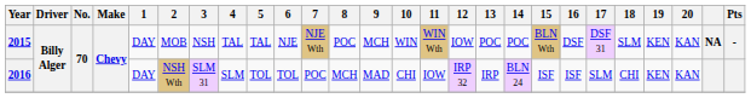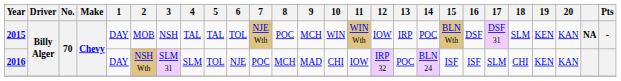 <table class="wikitable" style="text-align:center; font-size:75%">
 <tr>
 <th>Year</th>
 <th>Driver</th>
 <th>No.</th>
 <th>Make</th>
 <th>1</th>
 <th>2</th>
 <th>3</th>
 <th>4</th>
 <th>5</th>
 <th>6</th>
 <th>7</th>
 <th>8</th>
 <th>9</th>
 <th>10</th>
 <th>11</th>
 <th>12</th>
 <th>13</th>
 <th>14</th>
 <th>15</th>
 <th>16</th>
 <th>17</th>
 <th>18</th>
 <th>19</th>
 <th>20</th>
 <th></th>
 <th>Pts</th>
 </tr>
 <tr>
 <th><a href='#'>2015</a></th>
 <th rowspan=2>Billy Alger</th>
 <th rowspan=2>70</th>
 <th rowspan=2><a href='#'>Chevy</a></th>
 <td><a href='#'>DAY</a></td>
 <td><a href='#'>MOB</a></td>
 <td><a href='#'>NSH</a></td>
 <td><a href='#'>TAL</a></td>
 <td><a href='#'>TAL</a></td>
-<td><a href='#'>NJE</a></td>
+<td><a href='#'>TOL</a></td>
 <td style="background:#DFC484;"><a href='#'>NJE</a><br><small>Wth</small></td>
 <td><a href='#'>POC</a></td>
 <td><a href='#'>MCH</a></td>
 <td><a href='#'>WIN</a></td>
 <td style="background:#DFC484;"><a href='#'>WIN</a><br><small>Wth</small></td>
 <td><a href='#'>IOW</a></td>
-<td><a href='#'>POC</a></td>
+<td><a href='#'>IRP</a></td>
 <td><a href='#'>POC</a></td>
 <td style="background:#DFC484;"><a href='#'>BLN</a><br><small>Wth</small></td>
 <td><a href='#'>DSF</a></td>
 <td style="background:#EFCFFF"><a href='#'>DSF</a><br><small>31</small></td>
 <td><a href='#'>SLM</a></td>
 <td><a href='#'>KEN</a></td>
 <td><a href='#'>KAN</a></td>
 <th>NA</th>
 <th>-</th>
 </tr>
 <tr>
 <th><a href='#'>2016</a></th>
 <td><a href='#'>DAY</a></td>
 <td style="background:#DFC484;"><a href='#'>NSH</a><br><small>Wth</small></td>
 <td style="background:#EFCFFF"><a href='#'>SLM</a><br><small>31</small></td>
 <td><a href='#'>SLM</a></td>
 <td><a href='#'>TOL</a></td>
-<td><a href='#'>TOL</a></td>
+<td><a href='#'>NJE</a></td>
 <td><a href='#'>POC</a></td>
 <td><a href='#'>MCH</a></td>
 <td><a href='#'>MAD</a></td>
 <td><a href='#'>CHI</a></td>
 <td><a href='#'>IOW</a></td>
 <td style="background:#EFCFFF"><a href='#'>IRP</a><br><small>32</small></td>
-<td><a href='#'>IRP</a></td>
+<td><a href='#'>POC</a></td>
 <td style="background:#EFCFFF"><a href='#'>BLN</a><br><small>24</small></td>
 <td><a href='#'>ISF</a></td>
 <td><a href='#'>ISF</a></td>
 <td><a href='#'>SLM</a></td>
 <td><a href='#'>CHI</a></td>
 <td><a href='#'>KEN</a></td>
 <td><a href='#'>KAN</a></td>
 <th></th>
 <th></th>
 </tr>
 <tr>
 </tr>
 </table>
